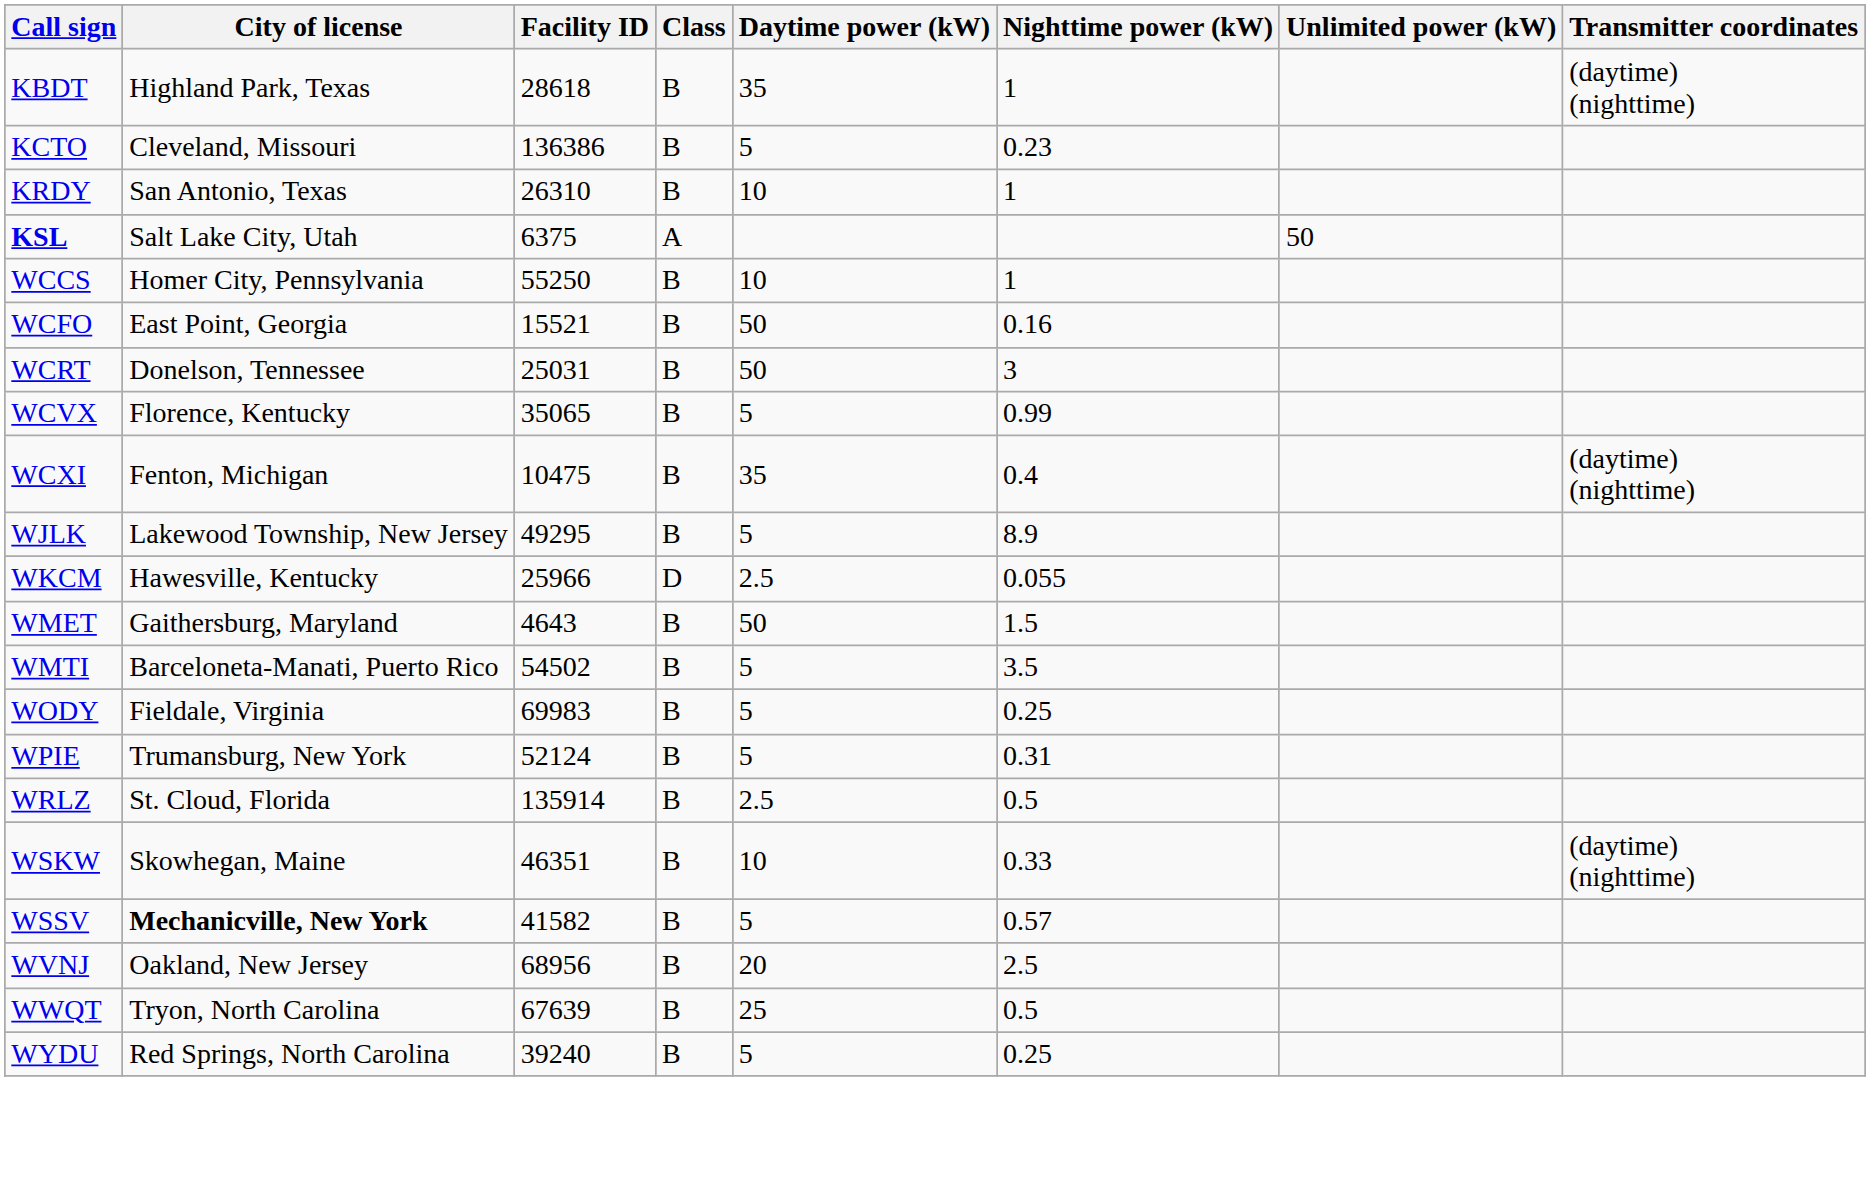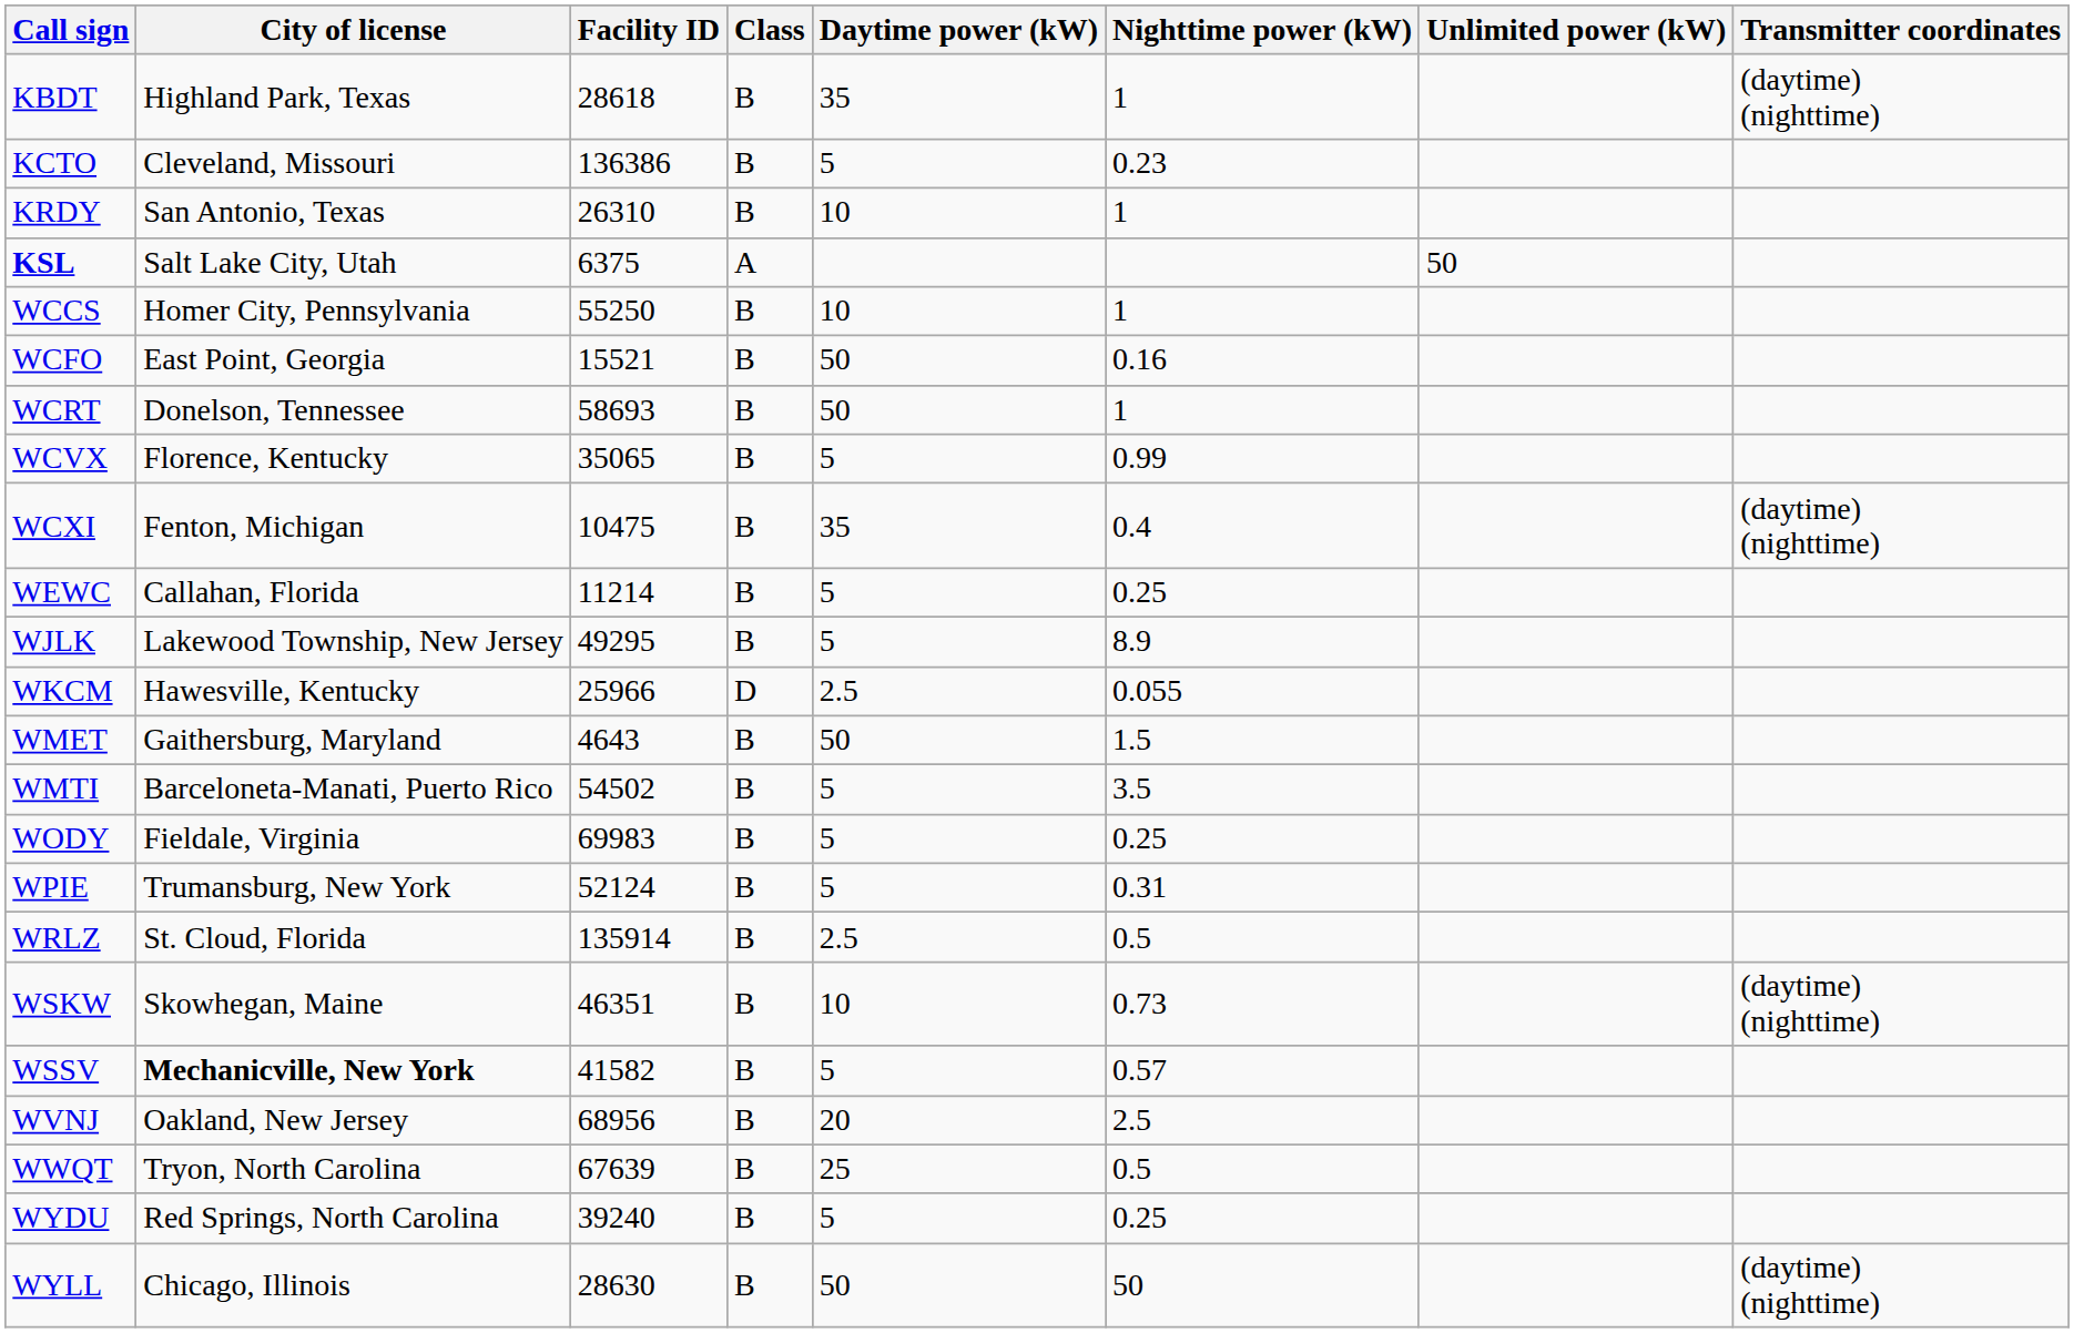 <table class="wikitable sortable">
 <tr>
 <th><a href='#'>Call sign</a></th>
 <th>City of license</th>
 <th>Facility ID</th>
 <th>Class</th>
 <th>Daytime power (kW)</th>
 <th>Nighttime power (kW)</th>
 <th>Unlimited power (kW)</th>
 <th>Transmitter coordinates</th>
 </tr>
 <tr>
 <td><a href='#'>KBDT</a></td>
 <td>Highland Park, Texas</td>
 <td>28618</td>
 <td>B</td>
 <td>35</td>
 <td>1</td>
 <td></td>
 <td> (daytime)<br> (nighttime)</td>
 </tr>
 <tr>
 <td><a href='#'>KCTO</a></td>
 <td>Cleveland, Missouri</td>
 <td>136386</td>
 <td>B</td>
 <td>5</td>
 <td>0.23</td>
 <td></td>
 <td></td>
 </tr>
 <tr>
 <td><a href='#'>KRDY</a></td>
 <td>San Antonio, Texas</td>
 <td>26310</td>
 <td>B</td>
 <td>10</td>
 <td>1</td>
 <td></td>
 <td></td>
 </tr>
 <tr>
 <td><strong><a href='#'>KSL</a></strong></td>
 <td>Salt Lake City, Utah</td>
 <td>6375</td>
 <td>A</td>
 <td></td>
 <td></td>
 <td>50</td>
 <td></td>
 </tr>
 <tr>
 <td><a href='#'>WCCS</a></td>
 <td>Homer City, Pennsylvania</td>
 <td>55250</td>
 <td>B</td>
 <td>10</td>
 <td>1</td>
 <td></td>
 <td></td>
 </tr>
 <tr>
 <td><a href='#'>WCFO</a></td>
 <td>East Point, Georgia</td>
 <td>15521</td>
 <td>B</td>
 <td>50</td>
 <td>0.16</td>
 <td></td>
 <td></td>
 </tr>
 <tr>
 <td><a href='#'>WCRT</a></td>
 <td>Donelson, Tennessee</td>
-<td>25031</td>
+<td>58693</td>
 <td>B</td>
 <td>50</td>
-<td>3</td>
+<td>1</td>
 <td></td>
 <td></td>
 </tr>
 <tr>
 <td><a href='#'>WCVX</a></td>
 <td>Florence, Kentucky</td>
 <td>35065</td>
 <td>B</td>
 <td>5</td>
 <td>0.99</td>
 <td></td>
 <td></td>
 </tr>
 <tr>
 <td><a href='#'>WCXI</a></td>
 <td>Fenton, Michigan</td>
 <td>10475</td>
 <td>B</td>
 <td>35</td>
 <td>0.4</td>
 <td></td>
 <td> (daytime)<br> (nighttime)</td>
+</tr>
+<tr>
+<td><a href='#'>WEWC</a></td>
+<td>Callahan, Florida</td>
+<td>11214</td>
+<td>B</td>
+<td>5</td>
+<td>0.25</td>
+<td></td>
+<td></td>
 </tr>
 <tr>
 <td><a href='#'>WJLK</a></td>
 <td>Lakewood Township, New Jersey</td>
 <td>49295</td>
 <td>B</td>
 <td>5</td>
 <td>8.9</td>
 <td></td>
 <td></td>
 </tr>
 <tr>
 <td><a href='#'>WKCM</a></td>
 <td>Hawesville, Kentucky</td>
 <td>25966</td>
 <td>D</td>
 <td>2.5</td>
 <td>0.055</td>
 <td></td>
 <td></td>
 </tr>
 <tr>
 <td><a href='#'>WMET</a></td>
 <td>Gaithersburg, Maryland</td>
 <td>4643</td>
 <td>B</td>
 <td>50</td>
 <td>1.5</td>
 <td></td>
 <td></td>
 </tr>
 <tr>
 <td><a href='#'>WMTI</a></td>
 <td>Barceloneta-Manati, Puerto Rico</td>
 <td>54502</td>
 <td>B</td>
 <td>5</td>
 <td>3.5</td>
 <td></td>
 <td></td>
 </tr>
 <tr>
 <td><a href='#'>WODY</a></td>
 <td>Fieldale, Virginia</td>
 <td>69983</td>
 <td>B</td>
 <td>5</td>
 <td>0.25</td>
 <td></td>
 <td></td>
 </tr>
 <tr>
 <td><a href='#'>WPIE</a></td>
 <td>Trumansburg, New York</td>
 <td>52124</td>
 <td>B</td>
 <td>5</td>
 <td>0.31</td>
 <td></td>
 <td></td>
 </tr>
 <tr>
 <td><a href='#'>WRLZ</a></td>
 <td>St. Cloud, Florida</td>
 <td>135914</td>
 <td>B</td>
 <td>2.5</td>
 <td>0.5</td>
 <td></td>
 <td></td>
 </tr>
 <tr>
 <td><a href='#'>WSKW</a></td>
 <td>Skowhegan, Maine</td>
 <td>46351</td>
 <td>B</td>
 <td>10</td>
-<td>0.33</td>
+<td>0.73</td>
 <td></td>
 <td> (daytime)<br> (nighttime)</td>
 </tr>
 <tr>
 <td><a href='#'>WSSV</a></td>
 <td><strong>Mechanicville, New York</strong></td>
 <td>41582</td>
 <td>B</td>
 <td>5</td>
 <td>0.57</td>
 <td></td>
 <td></td>
 </tr>
 <tr>
 <td><a href='#'>WVNJ</a></td>
 <td>Oakland, New Jersey</td>
 <td>68956</td>
 <td>B</td>
 <td>20</td>
 <td>2.5</td>
 <td></td>
 <td></td>
 </tr>
 <tr>
 <td><a href='#'>WWQT</a></td>
 <td>Tryon, North Carolina</td>
 <td>67639</td>
 <td>B</td>
 <td>25</td>
 <td>0.5</td>
 <td></td>
 <td></td>
 </tr>
 <tr>
 <td><a href='#'>WYDU</a></td>
 <td>Red Springs, North Carolina</td>
 <td>39240</td>
 <td>B</td>
 <td>5</td>
 <td>0.25</td>
 <td></td>
 <td></td>
 </tr>
+<tr>
+<td><a href='#'>WYLL</a></td>
+<td>Chicago, Illinois</td>
+<td>28630</td>
+<td>B</td>
+<td>50</td>
+<td>50</td>
+<td></td>
+<td> (daytime)<br> (nighttime)</td>
+</tr>
 </table>
